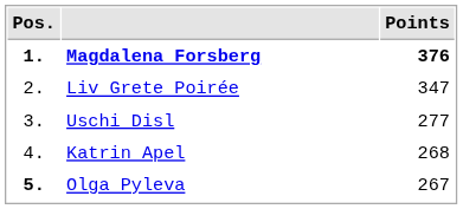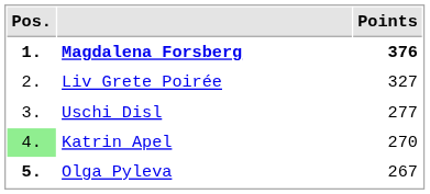 <table cellspacing="1" cellpadding="3" style="border:1px solid #AAAAAA;font-size:90%">
 <tr bgcolor="#E4E4E4">
 <th style="border-bottom:1px solid #AAAAAA" width=10>Pos.</th>
 <th style="border-bottom:1px solid #AAAAAA" width=200></th>
 <th style="border-bottom:1px solid #AAAAAA" width=20>Points</th>
 </tr>
 <tr>
 <td align="center"><strong>1.</strong></td>
 <td> <strong><a href='#'>Magdalena Forsberg</a></strong></td>
 <td align="right"><strong>376</strong></td>
 </tr>
 <tr>
 <td align="center">2.</td>
 <td> <a href='#'>Liv Grete Poirée</a></td>
-<td align="right">347</td>
+<td align="right">327</td>
 </tr>
 <tr>
 <td align="center">3.</td>
 <td> <a href='#'>Uschi Disl</a></td>
 <td align="right">277</td>
 </tr>
 <tr>
-<td align="center">4.</td>
+<td align="center" style="background: lightgreen;">4.</td>
 <td> <a href='#'>Katrin Apel</a></td>
-<td align="right">268</td>
+<td align="right">270</td>
 </tr>
 <tr>
 <td align="center"><strong>5.</strong></td>
 <td> <a href='#'>Olga Pyleva</a></td>
 <td align="right">267</td>
 </tr>
 </table>
